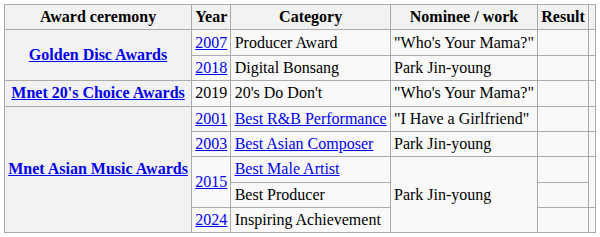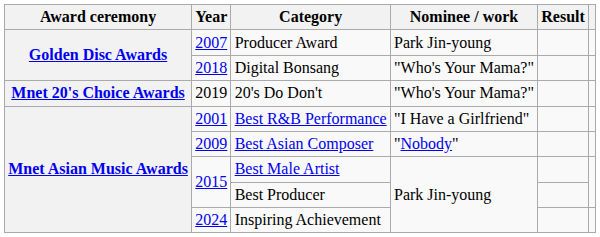 <table class="wikitable sortable plainrowheaders">
 <tr>
 <th scope="col">Award ceremony</th>
 <th scope="col">Year</th>
 <th scope="col">Category</th>
 <th scope="col">Nominee / work</th>
 <th scope="col">Result</th>
 <th scope="col" class="unsortable"></th>
 </tr>
 <tr>
 <th scope="row" rowspan="2"><a href='#'>Golden Disc Awards</a></th>
 <td style="text-align:center"><a href='#'>2007</a></td>
 <td>Producer Award</td>
-<td>"Who's Your Mama?"</td>
+<td>Park Jin-young</td>
 <td></td>
 <td style="text-align:center"></td>
 </tr>
 <tr>
 <td style="text-align:center"><a href='#'>2018</a></td>
 <td>Digital Bonsang</td>
-<td>Park Jin-young</td>
+<td>"Who's Your Mama?"</td>
 <td></td>
 <td style="text-align:center"></td>
 </tr>
 <tr>
 <th scope="row"><a href='#'>Mnet 20's Choice Awards</a></th>
 <td style="text-align:center">2019</td>
 <td>20's Do Don't</td>
 <td>"Who's Your Mama?"</td>
 <td></td>
 <td style="text-align:center"></td>
 </tr>
 <tr>
 <th scope="row" rowspan="5"><a href='#'>Mnet Asian Music Awards</a></th>
 <td style="text-align:center"><a href='#'>2001</a></td>
 <td><a href='#'>Best R&B Performance</a></td>
 <td>"I Have a Girlfriend"</td>
 <td></td>
 <td style="text-align:center"></td>
 </tr>
 <tr>
-<td style="text-align:center"><a href='#'>2003</a></td>
+<td style="text-align:center"><a href='#'>2009</a></td>
 <td><a href='#'>Best Asian Composer</a></td>
-<td>Park Jin-young</td>
+<td>"<a href='#'>Nobody</a>"</td>
 <td></td>
 <td style="text-align:center"></td>
 </tr>
 <tr>
 <td style="text-align:center" rowspan="2"><a href='#'>2015</a></td>
 <td><a href='#'>Best Male Artist</a></td>
 <td rowspan="3">Park Jin-young</td>
 <td></td>
 <td style="text-align:center" rowspan="2"></td>
 </tr>
 <tr>
 <td>Best Producer</td>
 <td></td>
 </tr>
 <tr>
 <td style="text-align:center"><a href='#'>2024</a></td>
 <td>Inspiring Achievement</td>
 <td></td>
 <td style="text-align:center"></td>
 </tr>
 <tr>
 </tr>
 </table>
